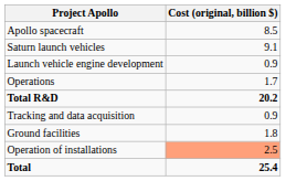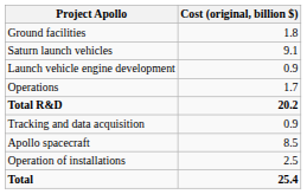 <table class="wikitable">
 <tr>
 <th>Project Apollo</th>
 <th>Cost (original, billion $)</th>
 </tr>
 <tr>
-<td>Apollo spacecraft</td>
-<td align=right>8.5</td>
+<td>Ground facilities</td>
+<td align=right>1.8</td>
 </tr>
 <tr>
 <td>Saturn launch vehicles</td>
 <td align=right>9.1</td>
 </tr>
 <tr>
 <td>Launch vehicle engine development</td>
 <td align=right>0.9</td>
 </tr>
 <tr>
 <td>Operations</td>
 <td align=right>1.7</td>
 </tr>
 <tr>
 <td><strong>Total R&D</strong></td>
 <td align=right><strong>20.2</strong></td>
 </tr>
 <tr>
 <td>Tracking and data acquisition</td>
 <td align=right>0.9</td>
 </tr>
 <tr>
-<td>Ground facilities</td>
-<td align=right>1.8</td>
+<td>Apollo spacecraft</td>
+<td align=right>8.5</td>
 </tr>
 <tr>
 <td>Operation of installations</td>
-<td align=right style="background: lightsalmon;">2.5</td>
+<td align=right>2.5</td>
 </tr>
 <tr>
 <td><strong>Total</strong></td>
 <td align=right><strong>25.4</strong></td>
 </tr>
 </table>
